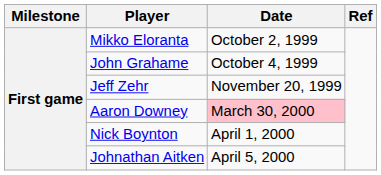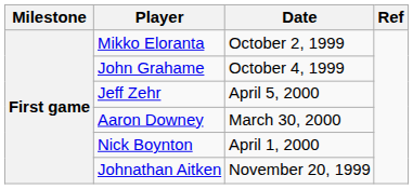 <table class="wikitable">
 <tr>
 <th scope="col">Milestone</th>
 <th scope="col">Player</th>
 <th scope="col">Date</th>
 <th scope="col">Ref</th>
 </tr>
 <tr>
 <th rowspan=6>First game</th>
 <td><a href='#'>Mikko Eloranta</a></td>
 <td>October 2, 1999</td>
 <td rowspan=6></td>
 </tr>
 <tr>
 <td><a href='#'>John Grahame</a></td>
 <td>October 4, 1999</td>
 </tr>
 <tr>
 <td><a href='#'>Jeff Zehr</a></td>
-<td>November 20, 1999</td>
+<td>April 5, 2000</td>
 </tr>
 <tr>
 <td><a href='#'>Aaron Downey</a></td>
-<td style="background: pink;">March 30, 2000</td>
+<td>March 30, 2000</td>
 </tr>
 <tr>
 <td><a href='#'>Nick Boynton</a></td>
 <td>April 1, 2000</td>
 </tr>
 <tr>
 <td><a href='#'>Johnathan Aitken</a></td>
-<td>April 5, 2000</td>
+<td>November 20, 1999</td>
 </tr>
 </table>
